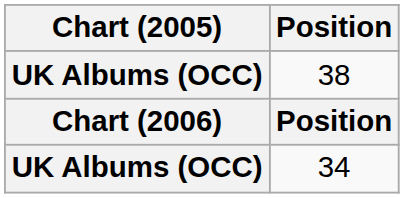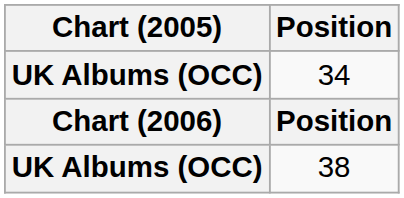 <table class="wikitable plainrowheaders" style="text-align:center;">
 <tr>
 <th scope="col">Chart (2005)</th>
 <th scope="col">Position</th>
 </tr>
 <tr>
 <th scope="row">UK Albums (OCC)</th>
-<td>38</td>
+<td>34</td>
 </tr>
 <tr>
 <th scope="col">Chart (2006)</th>
 <th scope="col">Position</th>
 </tr>
 <tr>
 <th scope="row">UK Albums (OCC)</th>
-<td>34</td>
+<td>38</td>
 </tr>
 </table>
